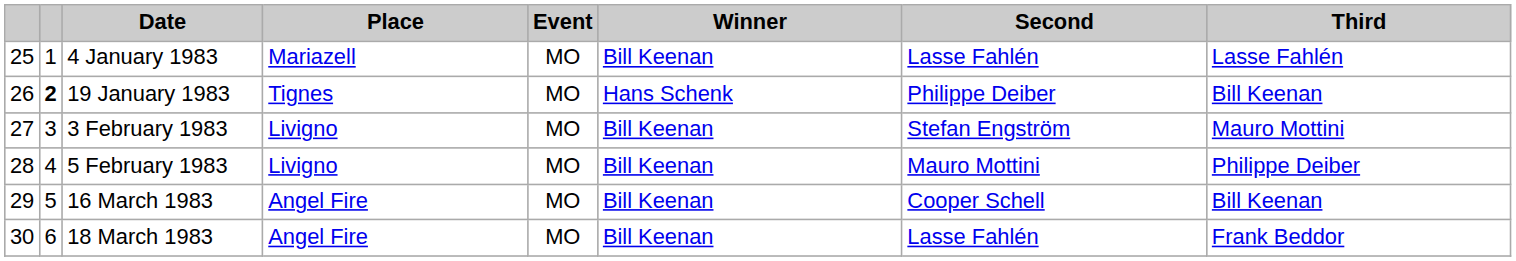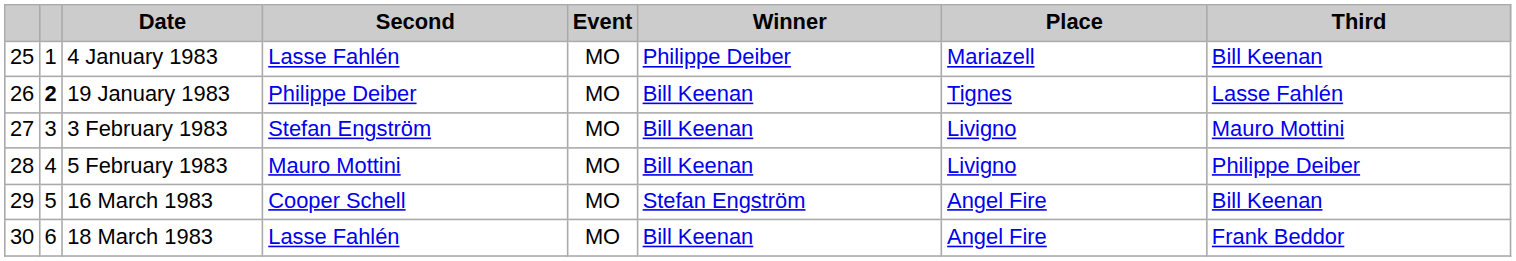 <table class="wikitable plainrowheaders" style="background:#fff; font-size:86%; line-height:16px; border:grey solid 1px; border-collapse:collapse;">
 <tr style="background:#ccc; text-align:center;">
 <th scope="col" style="background:#ccc; width=20 px;"></th>
 <th scope="col" style="background:#ccc; width=30 px;"></th>
 <th scope="col" style="background:#ccc; width:120px;">Date</th>
-<th scope="col" style="background:#ccc; width:160px;">Place</th>
+<th scope="col" style="background:#ccc; width:185px;">Second</th>
 <th scope="col" style="background:#ccc; width:15px;">Event</th>
 <th scope="col" style="background:#ccc; width:185px;">Winner</th>
-<th scope="col" style="background:#ccc; width:185px;">Second</th>
+<th scope="col" style="background:#ccc; width:160px;">Place</th>
 <th scope="col" style="background:#ccc; width:185px;">Third</th>
 </tr>
 <tr>
 <td align=center>25</td>
 <td align=center>1</td>
 <td>4 January 1983</td>
+<td> <a href='#'>Lasse Fahlén</a></td>
+<td align=center>MO</td>
+<td> <a href='#'>Philippe Deiber</a></td>
 <td> <a href='#'>Mariazell</a></td>
-<td align=center>MO</td>
 <td> <a href='#'>Bill Keenan</a></td>
-<td> <a href='#'>Lasse Fahlén</a></td>
-<td> <a href='#'>Lasse Fahlén</a></td>
 </tr>
 <tr>
 <td align=center>26</td>
 <td align=center><strong>2</strong></td>
 <td>19 January 1983</td>
+<td> <a href='#'>Philippe Deiber</a></td>
+<td align=center>MO</td>
+<td> <a href='#'>Bill Keenan</a></td>
 <td> <a href='#'>Tignes</a></td>
-<td align=center>MO</td>
-<td> <a href='#'>Hans Schenk</a></td>
-<td> <a href='#'>Philippe Deiber</a></td>
-<td> <a href='#'>Bill Keenan</a></td>
+<td> <a href='#'>Lasse Fahlén</a></td>
 </tr>
 <tr>
 <td align=center>27</td>
 <td align=center>3</td>
 <td>3 February 1983</td>
-<td> <a href='#'>Livigno</a></td>
+<td> <a href='#'>Stefan Engström</a></td>
 <td align=center>MO</td>
 <td> <a href='#'>Bill Keenan</a></td>
-<td> <a href='#'>Stefan Engström</a></td>
+<td> <a href='#'>Livigno</a></td>
 <td> <a href='#'>Mauro Mottini</a></td>
 </tr>
 <tr>
 <td align=center>28</td>
 <td align=center>4</td>
 <td>5 February 1983</td>
-<td> <a href='#'>Livigno</a></td>
+<td> <a href='#'>Mauro Mottini</a></td>
 <td align=center>MO</td>
 <td> <a href='#'>Bill Keenan</a></td>
-<td> <a href='#'>Mauro Mottini</a></td>
+<td> <a href='#'>Livigno</a></td>
 <td> <a href='#'>Philippe Deiber</a></td>
 </tr>
 <tr>
 <td align=center>29</td>
 <td align=center>5</td>
 <td>16 March 1983</td>
+<td> <a href='#'>Cooper Schell</a></td>
+<td align=center>MO</td>
+<td> <a href='#'>Stefan Engström</a></td>
 <td> <a href='#'>Angel Fire</a></td>
-<td align=center>MO</td>
-<td> <a href='#'>Bill Keenan</a></td>
-<td> <a href='#'>Cooper Schell</a></td>
 <td> <a href='#'>Bill Keenan</a></td>
 </tr>
 <tr>
 <td align=center>30</td>
 <td align=center>6</td>
 <td>18 March 1983</td>
-<td> <a href='#'>Angel Fire</a></td>
+<td> <a href='#'>Lasse Fahlén</a></td>
 <td align=center>MO</td>
 <td> <a href='#'>Bill Keenan</a></td>
-<td> <a href='#'>Lasse Fahlén</a></td>
+<td> <a href='#'>Angel Fire</a></td>
 <td> <a href='#'>Frank Beddor</a></td>
 </tr>
 </table>
